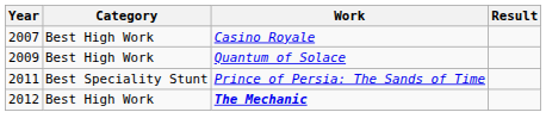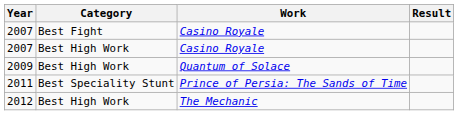 <table class="wikitable sortable">
 <tr>
 <th>Year</th>
 <th>Category</th>
 <th>Work</th>
 <th>Result</th>
+</tr>
+<tr>
+<td>2007</td>
+<td>Best Fight</td>
+<td><em><a href='#'>Casino Royale</a></em></td>
+<td></td>
 </tr>
 <tr>
 <td>2007</td>
 <td>Best High Work</td>
 <td><em><a href='#'>Casino Royale</a></em></td>
 <td></td>
 </tr>
 <tr>
 <td>2009</td>
 <td>Best High Work</td>
 <td><em><a href='#'>Quantum of Solace</a></em></td>
 <td></td>
 </tr>
 <tr>
 <td>2011</td>
 <td>Best Speciality Stunt</td>
 <td><em><a href='#'>Prince of Persia: The Sands of Time</a></em></td>
 <td></td>
 </tr>
 <tr>
 <td>2012</td>
 <td>Best High Work</td>
-<td><strong><em><a href='#'>The Mechanic</a></em></strong></td>
+<td><em><a href='#'>The Mechanic</a></em></td>
 <td></td>
 </tr>
 </table>
